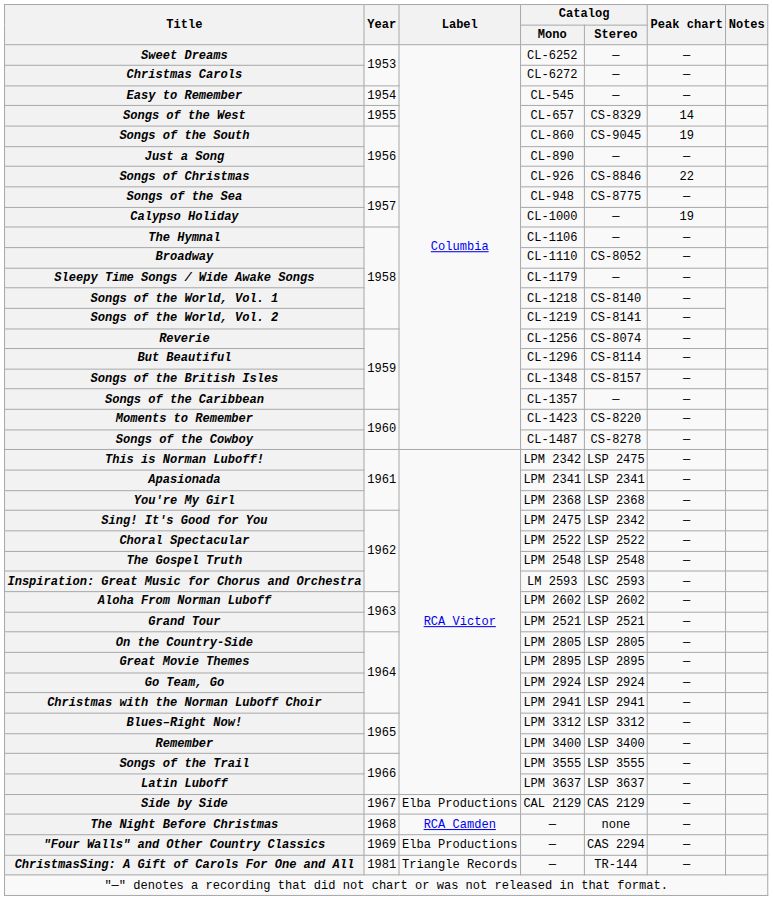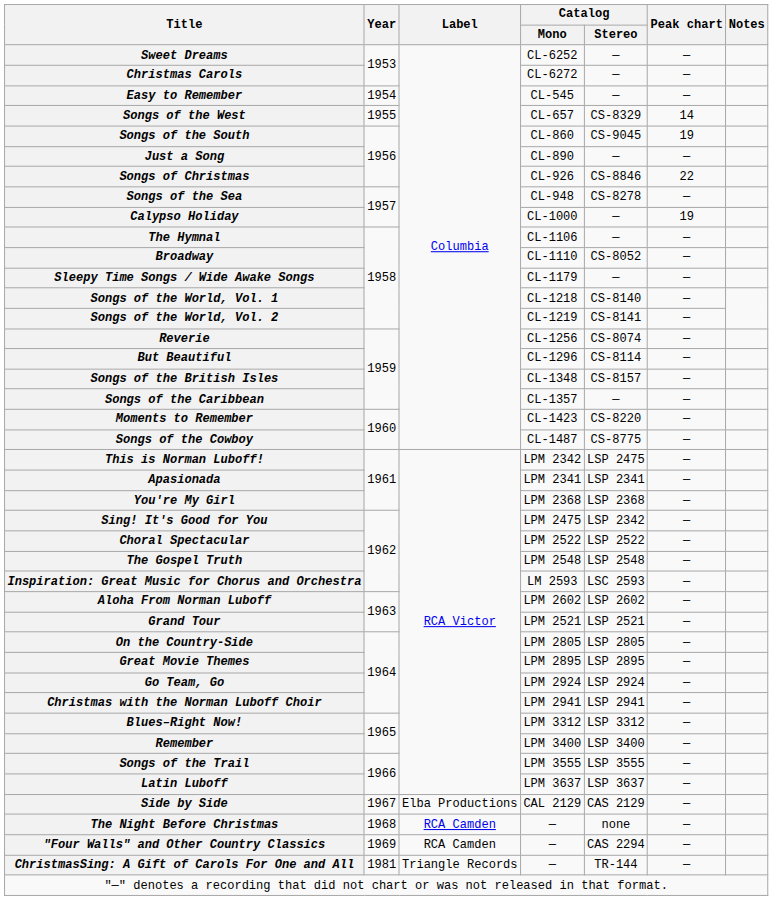 <table class="wikitable plainrowheaders" style="text-align: center; font-size:90%">
 <tr>
 <th scope="col" rowspan="2">Title</th>
 <th scope="col" rowspan="2">Year</th>
 <th scope="col" rowspan="2">Label</th>
 <th scope="colgroup" colspan="2">Catalog </th>
 <th scope="col" rowspan="2">Peak chart</th>
 <th scope="col" rowspan="2">Notes</th>
 </tr>
 <tr>
 <th scope="col">Mono</th>
 <th scope="col">Stereo</th>
 </tr>
 <tr>
 <th scope="row"><em>Sweet Dreams</em></th>
 <td rowspan="2">1953</td>
 <td rowspan="20"><a href='#'>Columbia</a></td>
 <td>CL-6252</td>
 <td>—</td>
 <td>—</td>
 <td></td>
 </tr>
 <tr>
 <th scope="row"><em>Christmas Carols</em></th>
 <td>CL-6272</td>
 <td>—</td>
 <td>—</td>
 <td></td>
 </tr>
 <tr>
 <th scope="row"><em>Easy to Remember</em></th>
 <td>1954</td>
 <td>CL-545</td>
 <td>—</td>
 <td>—</td>
 <td></td>
 </tr>
 <tr>
 <th scope="row"><em>Songs of the West</em></th>
 <td>1955</td>
 <td>CL-657</td>
 <td>CS-8329</td>
 <td>14</td>
 <td></td>
 </tr>
 <tr>
 <th scope="row"><em>Songs of the South</em></th>
 <td rowspan="3">1956</td>
 <td>CL-860</td>
 <td>CS-9045</td>
 <td>19</td>
 <td></td>
 </tr>
 <tr>
 <th scope="row"><em>Just a Song</em></th>
 <td>CL-890</td>
 <td>—</td>
 <td>—</td>
 <td></td>
 </tr>
 <tr>
 <th scope="row"><em>Songs of Christmas</em></th>
 <td>CL-926</td>
 <td>CS-8846</td>
 <td>22</td>
 <td></td>
 </tr>
 <tr>
 <th scope="row"><em>Songs of the Sea</em></th>
 <td rowspan="2">1957</td>
 <td>CL-948</td>
-<td>CS-8775</td>
+<td>CS-8278</td>
 <td>—</td>
 <td></td>
 </tr>
 <tr>
 <th scope="row"><em>Calypso Holiday</em></th>
 <td>CL-1000</td>
 <td>—</td>
 <td>19</td>
 <td></td>
 </tr>
 <tr>
 <th scope="row"><em>The Hymnal</em></th>
 <td rowspan="5">1958</td>
 <td>CL-1106</td>
 <td>—</td>
 <td>—</td>
 <td></td>
 </tr>
 <tr>
 <th scope="row"><em>Broadway</em></th>
 <td>CL-1110</td>
 <td>CS-8052</td>
 <td>—</td>
 <td></td>
 </tr>
 <tr>
 <th scope="row"><em>Sleepy Time Songs / Wide Awake Songs</em></th>
 <td>CL-1179</td>
 <td>—</td>
 <td>—</td>
 <td></td>
 </tr>
 <tr>
 <th scope="row"><em>Songs of the World, Vol. 1</em></th>
 <td>CL-1218</td>
 <td>CS-8140</td>
 <td>—</td>
 <td rowspan="2"></td>
 </tr>
 <tr>
 <th scope="row"><em>Songs of the World, Vol. 2</em></th>
 <td>CL-1219</td>
 <td>CS-8141</td>
 <td>—</td>
 </tr>
 <tr>
 <th scope="row"><em>Reverie</em></th>
 <td rowspan="4">1959</td>
 <td>CL-1256</td>
 <td>CS-8074</td>
 <td>—</td>
 <td></td>
 </tr>
 <tr>
 <th scope="row"><em>But Beautiful</em></th>
 <td>CL-1296</td>
 <td>CS-8114</td>
 <td>—</td>
 <td></td>
 </tr>
 <tr>
 <th scope="row"><em>Songs of the British Isles</em></th>
 <td>CL-1348</td>
 <td>CS-8157</td>
 <td>—</td>
 <td></td>
 </tr>
 <tr>
 <th scope="row"><em>Songs of the Caribbean</em></th>
 <td>CL-1357</td>
 <td>—</td>
 <td>—</td>
 <td></td>
 </tr>
 <tr>
 <th scope="row"><em>Moments to Remember</em></th>
 <td rowspan="2">1960</td>
 <td>CL-1423</td>
 <td>CS-8220</td>
 <td>—</td>
 <td></td>
 </tr>
 <tr>
 <th scope="row"><em>Songs of the Cowboy</em></th>
 <td>CL-1487</td>
-<td>CS-8278</td>
+<td>CS-8775</td>
 <td>—</td>
 <td></td>
 </tr>
 <tr>
 <th scope="row"><em>This is Norman Luboff!</em></th>
 <td rowspan="3">1961</td>
 <td rowspan="17"><a href='#'>RCA Victor</a></td>
 <td>LPM 2342</td>
 <td>LSP 2475</td>
 <td>—</td>
 <td></td>
 </tr>
 <tr>
 <th scope="row"><em>Apasionada</em></th>
 <td>LPM 2341</td>
 <td>LSP 2341</td>
 <td>—</td>
 <td></td>
 </tr>
 <tr>
 <th scope="row"><em>You're My Girl</em></th>
 <td>LPM 2368</td>
 <td>LSP 2368</td>
 <td>—</td>
 <td></td>
 </tr>
 <tr>
 <th scope="row"><em>Sing! It's Good for You</em></th>
 <td rowspan="4">1962</td>
 <td>LPM 2475</td>
 <td>LSP 2342</td>
 <td>—</td>
 <td></td>
 </tr>
 <tr>
 <th scope="row"><em>Choral Spectacular</em></th>
 <td>LPM 2522</td>
 <td>LSP 2522</td>
 <td>—</td>
 <td></td>
 </tr>
 <tr>
 <th scope="row"><em>The Gospel Truth</em></th>
 <td>LPM 2548</td>
 <td>LSP 2548</td>
 <td>—</td>
 <td></td>
 </tr>
 <tr>
 <th scope="row"><em>Inspiration: Great Music for Chorus and Orchestra</em></th>
 <td>LM 2593</td>
 <td>LSC 2593</td>
 <td>—</td>
 <td></td>
 </tr>
 <tr>
 <th scope="row"><em>Aloha From Norman Luboff</em></th>
 <td rowspan="2">1963</td>
 <td>LPM 2602</td>
 <td>LSP 2602</td>
 <td>—</td>
 <td></td>
 </tr>
 <tr>
 <th scope="row"><em>Grand Tour</em></th>
 <td>LPM 2521</td>
 <td>LSP 2521</td>
 <td>—</td>
 <td></td>
 </tr>
 <tr>
 <th scope="row"><em>On the Country-Side</em></th>
 <td rowspan="4">1964</td>
 <td>LPM 2805</td>
 <td>LSP 2805</td>
 <td>—</td>
 <td></td>
 </tr>
 <tr>
 <th scope="row"><em>Great Movie Themes</em></th>
 <td>LPM 2895</td>
 <td>LSP 2895</td>
 <td>—</td>
 <td></td>
 </tr>
 <tr>
 <th scope="row"><em>Go Team, Go</em></th>
 <td>LPM 2924</td>
 <td>LSP 2924</td>
 <td>—</td>
 <td></td>
 </tr>
 <tr>
 <th scope="row"><em>Christmas with the Norman Luboff Choir</em></th>
 <td>LPM 2941</td>
 <td>LSP 2941</td>
 <td>—</td>
 <td></td>
 </tr>
 <tr>
 <th scope="row"><em>Blues–Right Now!</em></th>
 <td rowspan="2">1965</td>
 <td>LPM 3312</td>
 <td>LSP 3312</td>
 <td>—</td>
 <td></td>
 </tr>
 <tr>
 <th scope="row"><em>Remember</em></th>
 <td>LPM 3400</td>
 <td>LSP 3400</td>
 <td>—</td>
 <td></td>
 </tr>
 <tr>
 <th scope="row"><em>Songs of the Trail</em></th>
 <td rowspan="2">1966</td>
 <td>LPM 3555</td>
 <td>LSP 3555</td>
 <td>—</td>
 <td></td>
 </tr>
 <tr>
 <th scope="row"><em>Latin Luboff</em></th>
 <td>LPM 3637</td>
 <td>LSP 3637</td>
 <td>—</td>
 <td></td>
 </tr>
 <tr>
 <th scope="row"><em>Side by Side</em></th>
 <td>1967</td>
 <td>Elba Productions</td>
 <td>CAL 2129</td>
 <td>CAS 2129</td>
 <td>—</td>
 <td></td>
 </tr>
 <tr>
 <th scope="row"><em>The Night Before Christmas</em></th>
 <td>1968</td>
 <td><a href='#'>RCA&nbsp;Camden</a></td>
 <td>—</td>
 <td>none</td>
 <td>—</td>
 <td></td>
 </tr>
 <tr>
 <th scope="row"><em>"Four Walls" and Other Country Classics</em></th>
 <td>1969</td>
-<td>Elba Productions</td>
+<td>RCA Camden</td>
 <td>—</td>
 <td>CAS 2294</td>
 <td>—</td>
 <td></td>
 </tr>
 <tr>
 <th scope="row"><em>ChristmasSing: A Gift of Carols For One and All</em></th>
 <td>1981</td>
 <td>Triangle Records</td>
 <td>—</td>
 <td>TR-144</td>
 <td>—</td>
 <td></td>
 </tr>
 <tr>
 <td colspan="7">"—" denotes a recording that did not chart or was not released in that format.</td>
 </tr>
 </table>
